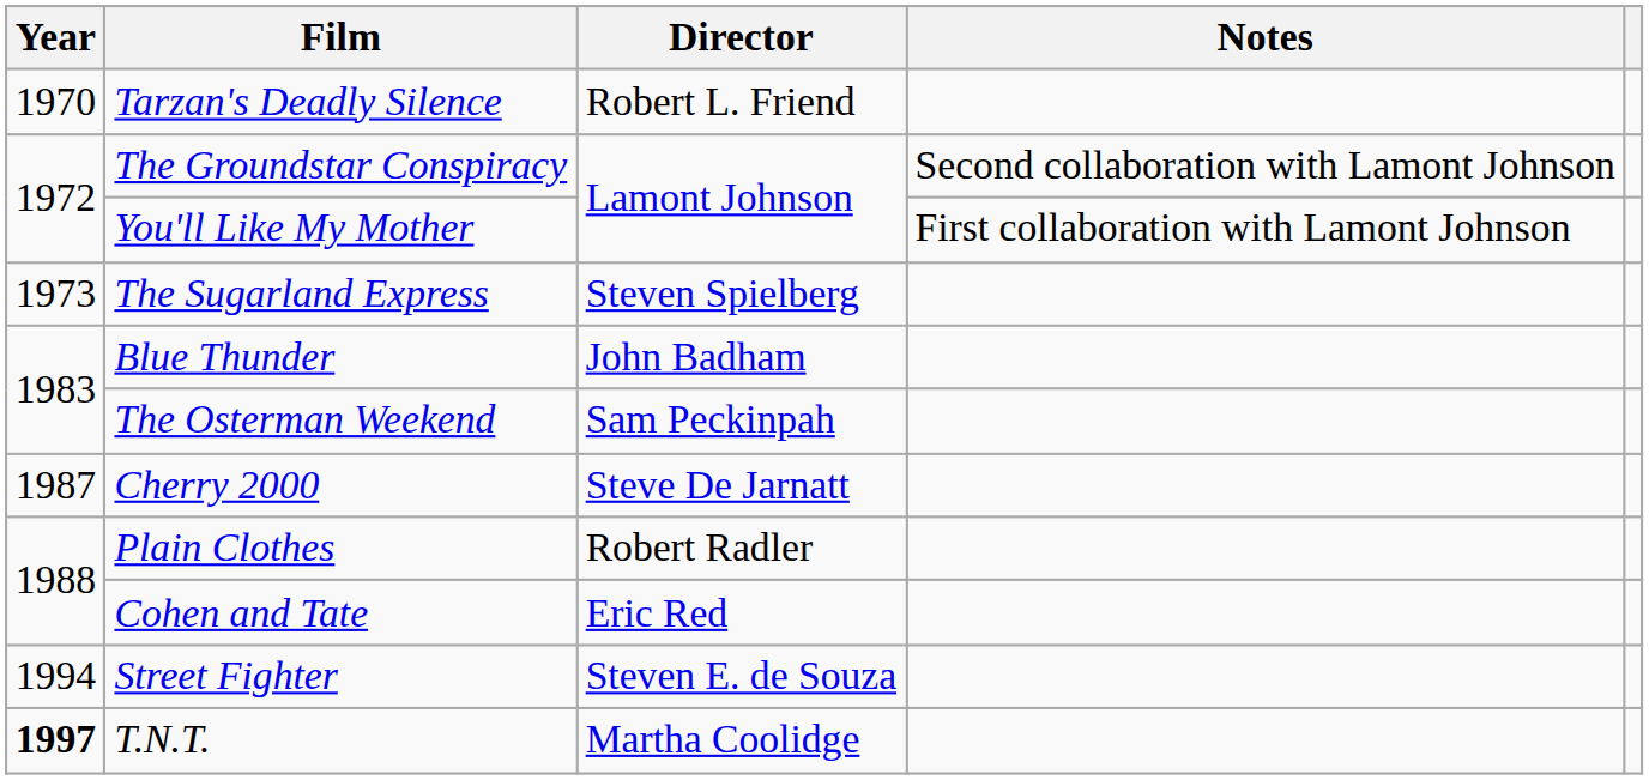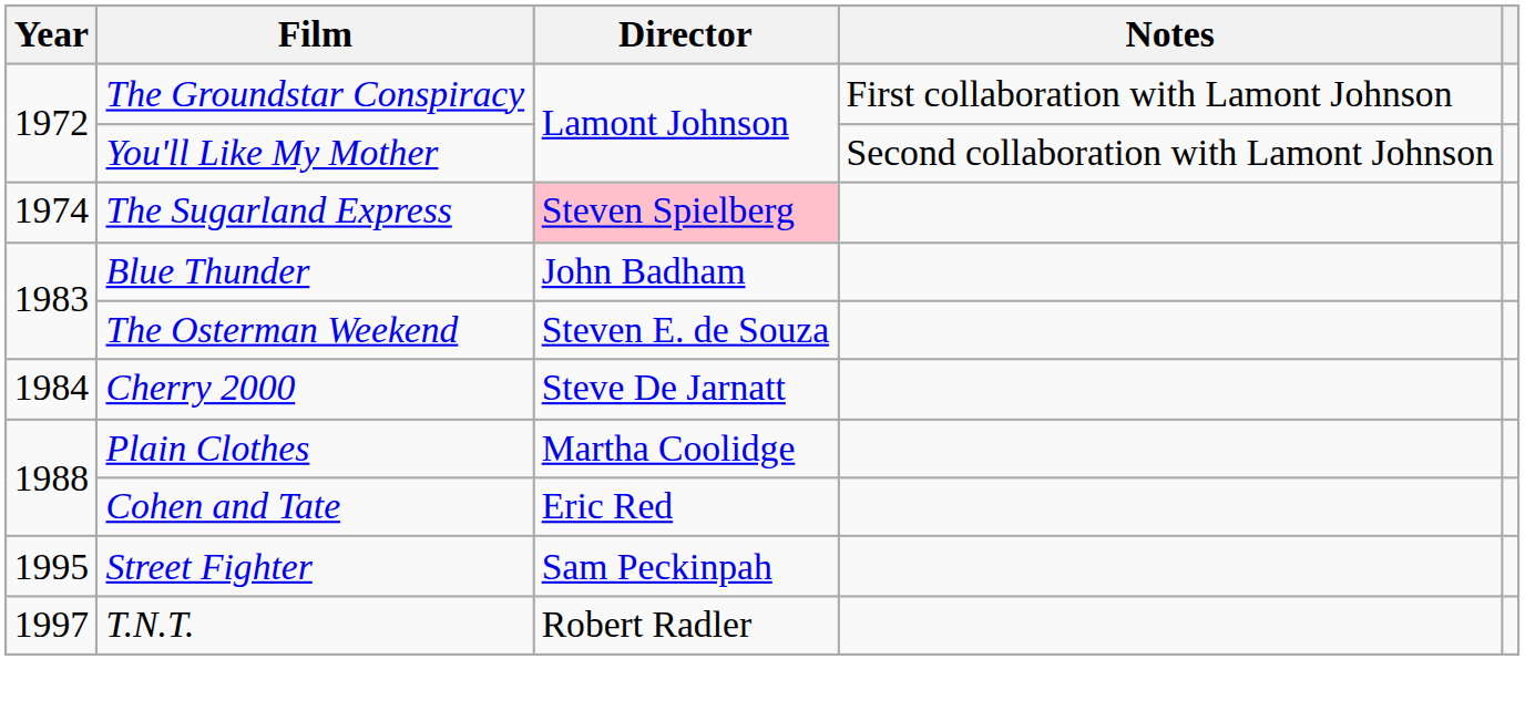 <table class="wikitable">
 <tr>
 <th>Year</th>
 <th>Film</th>
 <th>Director</th>
 <th>Notes</th>
 <th></th>
 </tr>
 <tr>
-<td>1970</td>
-<td><em><a href='#'>Tarzan's Deadly Silence</a></em></td>
-<td>Robert L. Friend</td>
-<td></td>
+<td rowspan=2>1972</td>
+<td><em><a href='#'>The Groundstar Conspiracy</a></em></td>
+<td rowspan=2><a href='#'>Lamont Johnson</a></td>
+<td>First collaboration with Lamont Johnson</td>
 <td></td>
 </tr>
 <tr>
-<td rowspan=2>1972</td>
-<td><em><a href='#'>The Groundstar Conspiracy</a></em></td>
-<td rowspan=2><a href='#'>Lamont Johnson</a></td>
+<td><em><a href='#'>You'll Like My Mother</a></em></td>
 <td>Second collaboration with Lamont Johnson</td>
 <td></td>
 </tr>
 <tr>
-<td><em><a href='#'>You'll Like My Mother</a></em></td>
-<td>First collaboration with Lamont Johnson</td>
-<td></td>
-</tr>
-<tr>
-<td>1973</td>
+<td>1974</td>
 <td><em><a href='#'>The Sugarland Express</a></em></td>
-<td><a href='#'>Steven Spielberg</a></td>
+<td style="background: pink;"><a href='#'>Steven Spielberg</a></td>
 <td></td>
 <td></td>
 </tr>
 <tr>
 <td rowspan=2>1983</td>
 <td><em><a href='#'>Blue Thunder</a></em></td>
 <td><a href='#'>John Badham</a></td>
 <td></td>
 <td></td>
 </tr>
 <tr>
 <td><em><a href='#'>The Osterman Weekend</a></em></td>
-<td><a href='#'>Sam Peckinpah</a></td>
+<td><a href='#'>Steven E. de Souza</a></td>
 <td></td>
 <td></td>
 </tr>
 <tr>
-<td>1987</td>
+<td>1984</td>
 <td><em><a href='#'>Cherry 2000</a></em></td>
 <td><a href='#'>Steve De Jarnatt</a></td>
 <td></td>
 <td></td>
 </tr>
 <tr>
 <td rowspan=2>1988</td>
 <td><em><a href='#'>Plain Clothes</a></em></td>
-<td>Robert Radler</td>
+<td><a href='#'>Martha Coolidge</a></td>
 <td></td>
 <td></td>
 </tr>
 <tr>
 <td><em><a href='#'>Cohen and Tate</a></em></td>
 <td><a href='#'>Eric Red</a></td>
 <td></td>
 <td></td>
 </tr>
 <tr>
-<td>1994</td>
+<td>1995</td>
 <td><em><a href='#'>Street Fighter</a></em></td>
-<td><a href='#'>Steven E. de Souza</a></td>
+<td><a href='#'>Sam Peckinpah</a></td>
 <td></td>
 <td></td>
 </tr>
 <tr>
-<td><strong>1997</strong></td>
+<td>1997</td>
 <td><em>T.N.T.</em></td>
-<td><a href='#'>Martha Coolidge</a></td>
+<td>Robert Radler</td>
 <td></td>
 <td></td>
 </tr>
 </table>
